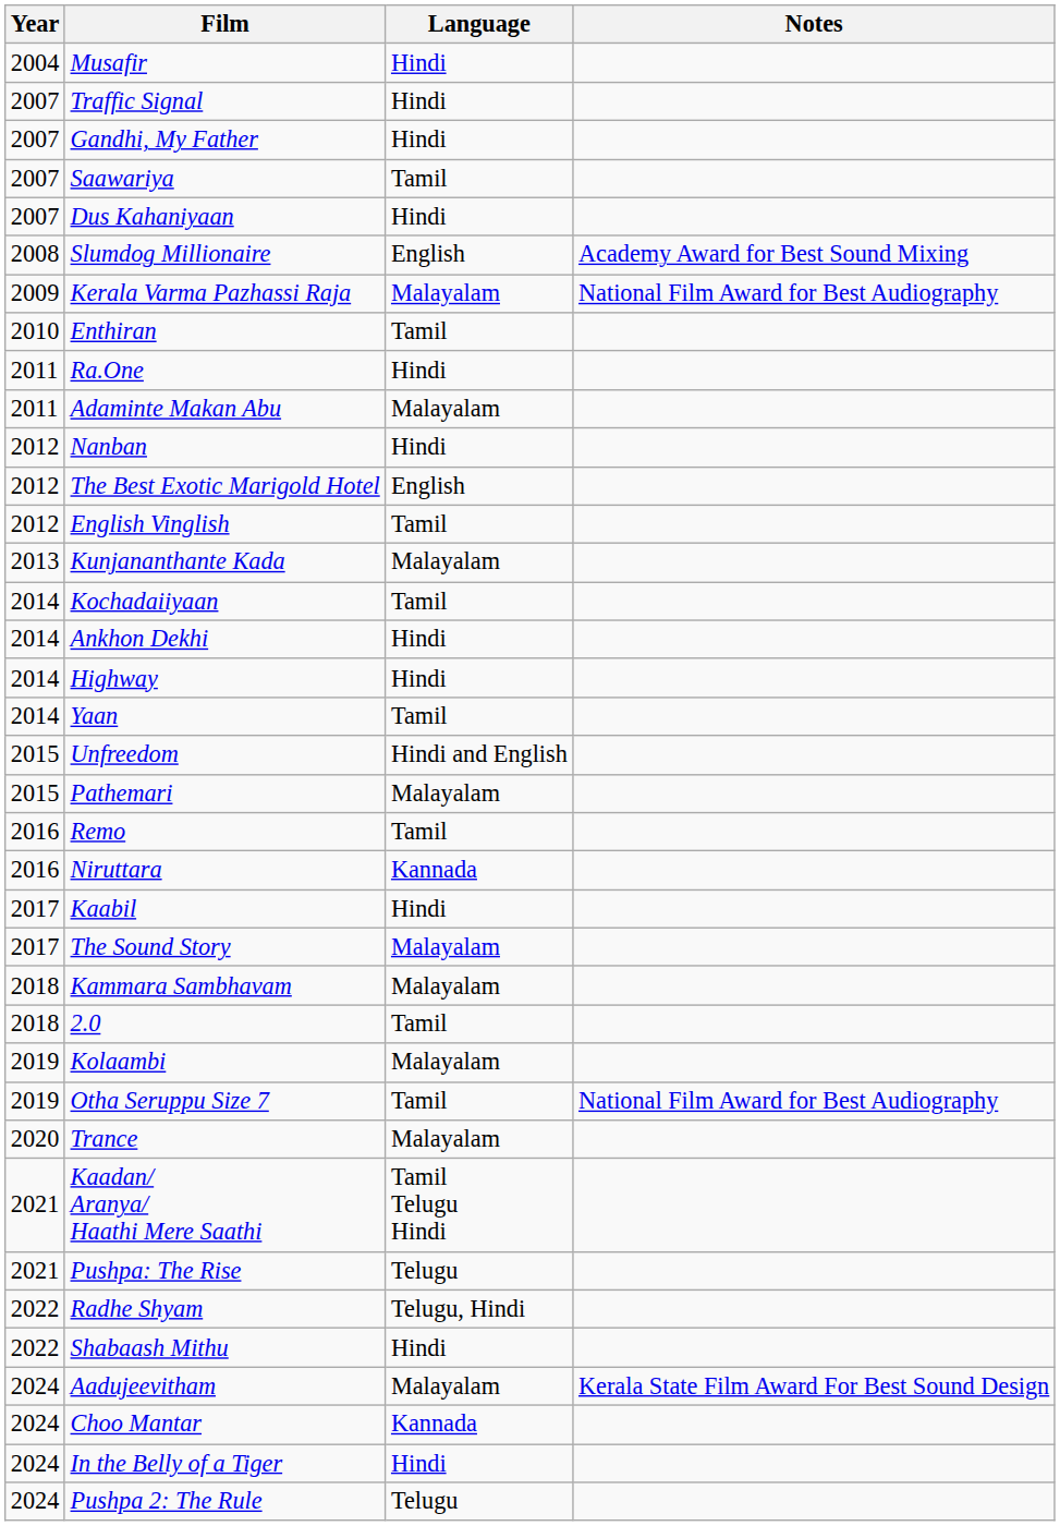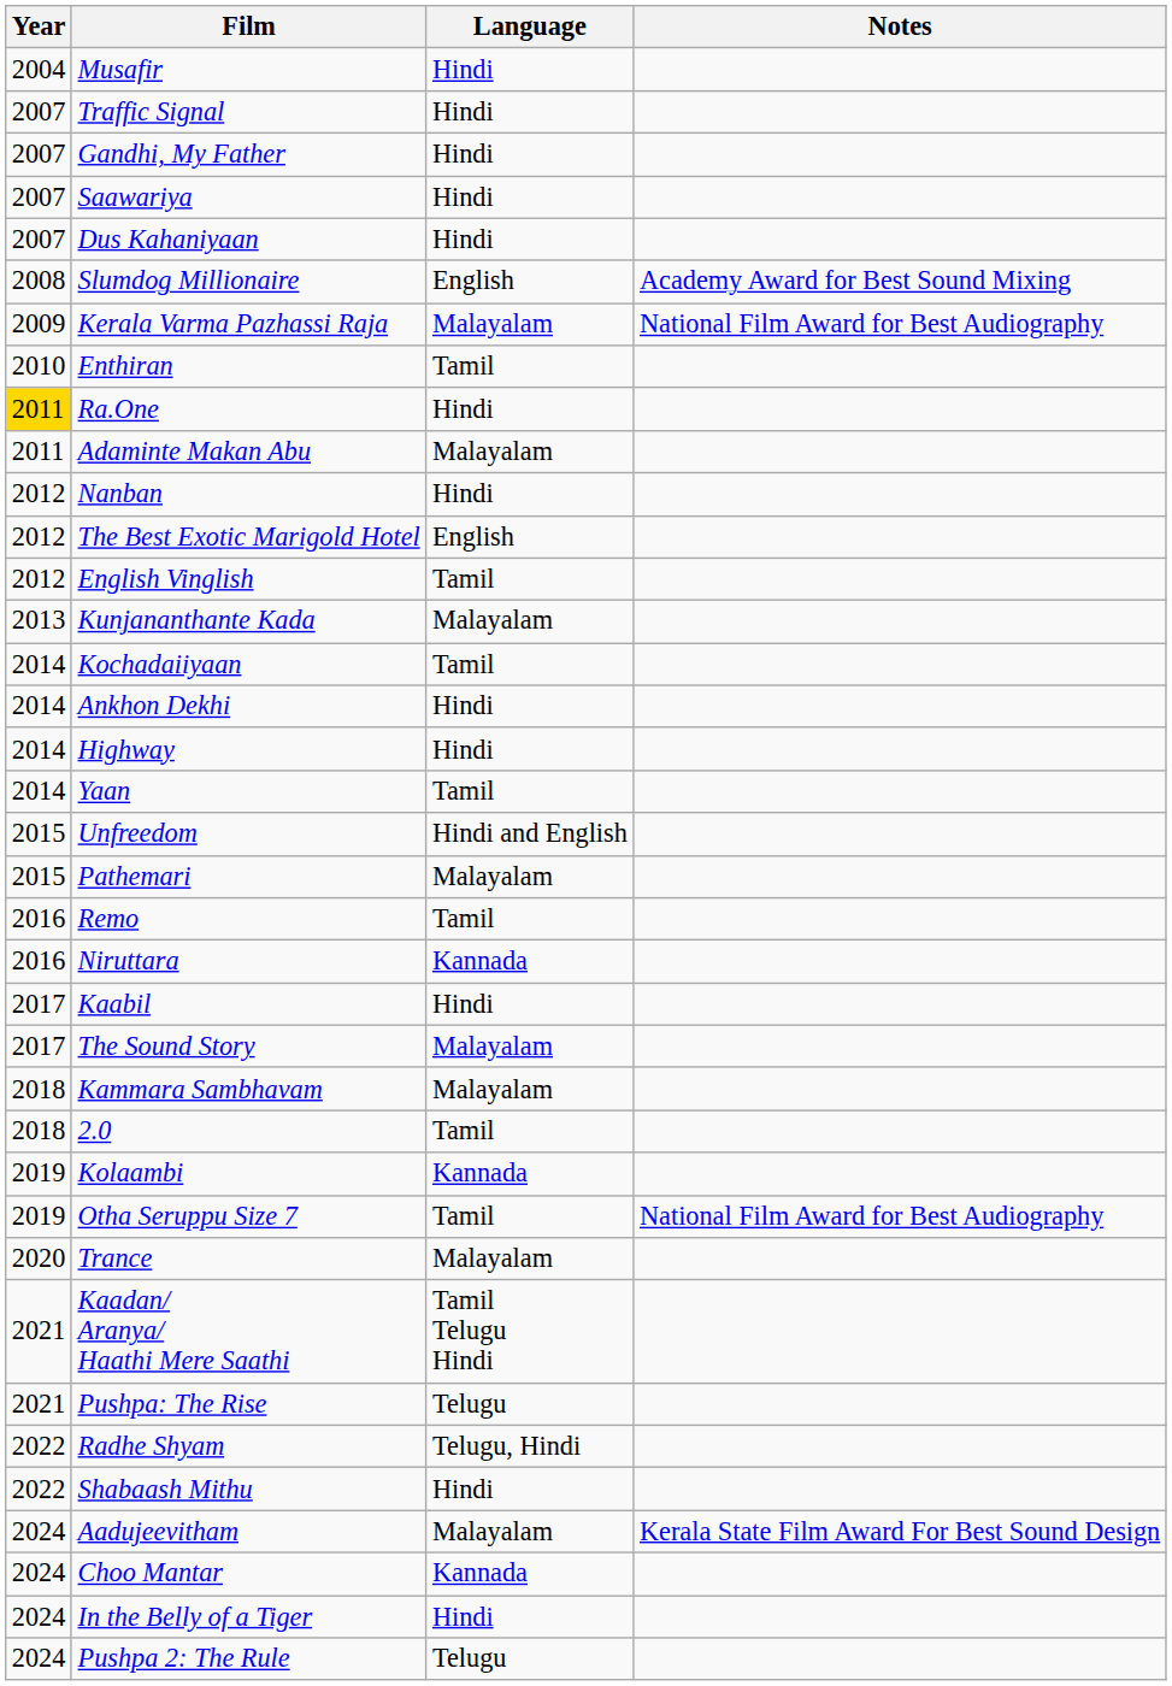 <table class="wikitable sortable">
 <tr>
 <th>Year</th>
 <th>Film</th>
 <th>Language</th>
 <th>Notes</th>
 </tr>
 <tr>
 <td>2004</td>
 <td><em><a href='#'>Musafir</a></em></td>
 <td><a href='#'>Hindi</a></td>
 <td></td>
 </tr>
 <tr>
 <td>2007</td>
 <td><em><a href='#'>Traffic Signal</a></em></td>
 <td>Hindi</td>
 <td></td>
 </tr>
 <tr>
 <td>2007</td>
 <td><em><a href='#'>Gandhi, My Father</a></em></td>
 <td>Hindi</td>
 <td></td>
 </tr>
 <tr>
 <td>2007</td>
 <td><em><a href='#'>Saawariya</a></em></td>
-<td>Tamil</td>
+<td>Hindi</td>
 <td></td>
 </tr>
 <tr>
 <td>2007</td>
 <td><em><a href='#'>Dus Kahaniyaan</a></em></td>
 <td>Hindi</td>
 <td></td>
 </tr>
 <tr>
 <td>2008</td>
 <td><em><a href='#'>Slumdog Millionaire</a></em></td>
 <td>English</td>
 <td><a href='#'>Academy Award for Best Sound Mixing</a></td>
 </tr>
 <tr>
 <td>2009</td>
 <td><em><a href='#'>Kerala Varma Pazhassi Raja</a></em></td>
 <td><a href='#'>Malayalam</a></td>
 <td><a href='#'>National Film Award for Best Audiography</a></td>
 </tr>
 <tr>
 <td>2010</td>
 <td><em><a href='#'>Enthiran</a></em></td>
 <td>Tamil</td>
 <td></td>
 </tr>
 <tr>
-<td>2011</td>
+<td style="background: gold;">2011</td>
 <td><em><a href='#'>Ra.One</a></em></td>
 <td>Hindi</td>
 <td></td>
 </tr>
 <tr>
 <td>2011</td>
 <td><em><a href='#'>Adaminte Makan Abu</a></em></td>
 <td>Malayalam</td>
 <td></td>
 </tr>
 <tr>
 <td>2012</td>
 <td><em><a href='#'>Nanban</a></em></td>
 <td>Hindi</td>
 <td></td>
 </tr>
 <tr>
 <td>2012</td>
 <td><em><a href='#'>The Best Exotic Marigold Hotel</a></em></td>
 <td>English</td>
 <td></td>
 </tr>
 <tr>
 <td>2012</td>
 <td><em><a href='#'>English Vinglish</a></em></td>
 <td>Tamil</td>
 <td></td>
 </tr>
 <tr>
 <td>2013</td>
 <td><em><a href='#'>Kunjananthante Kada</a></em></td>
 <td>Malayalam</td>
 <td></td>
 </tr>
 <tr>
 <td>2014</td>
 <td><em><a href='#'>Kochadaiiyaan</a></em></td>
 <td>Tamil</td>
 <td></td>
 </tr>
 <tr>
 <td>2014</td>
 <td><em><a href='#'>Ankhon Dekhi</a></em></td>
 <td>Hindi</td>
 <td></td>
 </tr>
 <tr>
 <td>2014</td>
 <td><em><a href='#'>Highway</a></em></td>
 <td>Hindi</td>
 <td></td>
 </tr>
 <tr>
 <td>2014</td>
 <td><em><a href='#'>Yaan</a></em></td>
 <td>Tamil</td>
 <td></td>
 </tr>
 <tr>
 <td>2015</td>
 <td><em><a href='#'>Unfreedom</a></em></td>
 <td>Hindi and English</td>
 <td></td>
 </tr>
 <tr>
 <td>2015</td>
 <td><em><a href='#'>Pathemari</a></em></td>
 <td>Malayalam</td>
 <td></td>
 </tr>
 <tr>
 <td>2016</td>
 <td><em><a href='#'>Remo</a></em></td>
 <td>Tamil</td>
 <td></td>
 </tr>
 <tr>
 <td>2016</td>
 <td><em><a href='#'>Niruttara</a></em></td>
 <td><a href='#'>Kannada</a></td>
 <td></td>
 </tr>
 <tr>
 <td>2017</td>
 <td><em><a href='#'>Kaabil</a></em></td>
 <td>Hindi</td>
 <td></td>
 </tr>
 <tr>
 <td>2017</td>
 <td><em><a href='#'>The Sound Story</a></em></td>
 <td><a href='#'>Malayalam</a></td>
 <td></td>
 </tr>
 <tr>
 <td>2018</td>
 <td><em><a href='#'>Kammara Sambhavam</a></em></td>
 <td>Malayalam</td>
 <td></td>
 </tr>
 <tr>
 <td>2018</td>
 <td><em><a href='#'>2.0</a></em></td>
 <td>Tamil</td>
 <td></td>
 </tr>
 <tr>
 <td>2019</td>
 <td><em><a href='#'>Kolaambi</a></em></td>
-<td>Malayalam</td>
+<td><a href='#'>Kannada</a></td>
 <td></td>
 </tr>
 <tr>
 <td>2019</td>
 <td><em><a href='#'>Otha Seruppu Size 7 </a></em></td>
 <td>Tamil</td>
 <td><a href='#'>National Film Award for Best Audiography</a></td>
 </tr>
 <tr>
 <td>2020</td>
 <td><em><a href='#'>Trance</a></em></td>
 <td>Malayalam</td>
 <td></td>
 </tr>
 <tr>
 <td>2021</td>
 <td><a href='#'><em>Kaadan/</em><br><em>Aranya/</em><br><em>Haathi Mere Saathi</em></a></td>
 <td>Tamil<br>Telugu<br>Hindi</td>
 <td></td>
 </tr>
 <tr>
 <td>2021</td>
 <td><em><a href='#'>Pushpa: The Rise</a></em></td>
 <td>Telugu</td>
 <td></td>
 </tr>
 <tr>
 <td>2022</td>
 <td><em><a href='#'>Radhe Shyam</a></em></td>
 <td>Telugu, Hindi</td>
 <td></td>
 </tr>
 <tr>
 <td>2022</td>
 <td><em><a href='#'>Shabaash Mithu</a></em></td>
 <td>Hindi</td>
 <td></td>
 </tr>
 <tr>
 <td>2024</td>
 <td><em><a href='#'>Aadujeevitham</a></em></td>
 <td>Malayalam</td>
 <td><a href='#'>Kerala State Film Award For Best Sound Design</a></td>
 </tr>
 <tr>
 <td>2024</td>
 <td><em><a href='#'>Choo Mantar</a></em></td>
 <td><a href='#'>Kannada</a></td>
 <td></td>
 </tr>
 <tr>
 <td>2024</td>
 <td><em><a href='#'>In the Belly of a Tiger</a></em></td>
 <td><a href='#'>Hindi</a></td>
 <td></td>
 </tr>
 <tr>
 <td>2024</td>
 <td><em><a href='#'>Pushpa 2: The Rule</a></em></td>
 <td>Telugu</td>
 <td></td>
 </tr>
 </table>
